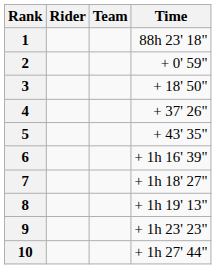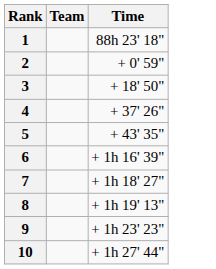 <table class="wikitable">
 <tr>
 <th scope="col">Rank</th>
-<th scope="col">Rider</th>
 <th scope="col">Team</th>
 <th scope="col">Time</th>
 </tr>
 <tr>
 <th scope="row">1</th>
 <td></td>
-<td></td>
 <td style="text-align:right;">88h 23' 18"</td>
 </tr>
 <tr>
 <th scope="row">2</th>
-<td></td>
 <td></td>
 <td style="text-align:right;">+ 0' 59"</td>
 </tr>
 <tr>
 <th scope="row">3</th>
 <td></td>
-<td></td>
 <td style="text-align:right;">+ 18' 50"</td>
 </tr>
 <tr>
 <th scope="row">4</th>
-<td></td>
 <td></td>
 <td style="text-align:right;">+ 37' 26"</td>
 </tr>
 <tr>
 <th scope="row">5</th>
 <td></td>
-<td></td>
 <td style="text-align:right;">+ 43' 35"</td>
 </tr>
 <tr>
 <th scope="row">6</th>
-<td></td>
 <td></td>
 <td style="text-align:right;">+ 1h 16' 39"</td>
 </tr>
 <tr>
 <th scope="row">7</th>
 <td></td>
-<td></td>
 <td style="text-align:right;">+ 1h 18' 27"</td>
 </tr>
 <tr>
 <th scope="row">8</th>
-<td></td>
 <td></td>
 <td style="text-align:right;">+ 1h 19' 13"</td>
 </tr>
 <tr>
 <th scope="row">9</th>
 <td></td>
-<td></td>
 <td style="text-align:right;">+ 1h 23' 23"</td>
 </tr>
 <tr>
 <th scope="row">10</th>
 <td></td>
-<td></td>
 <td style="text-align:right;">+ 1h 27' 44"</td>
 </tr>
 </table>
